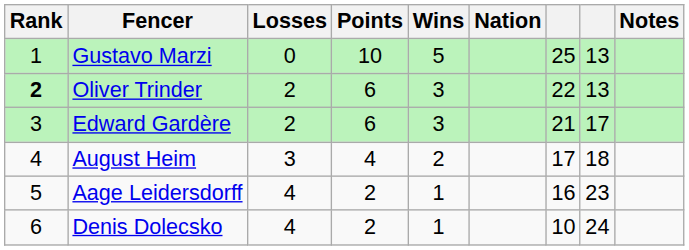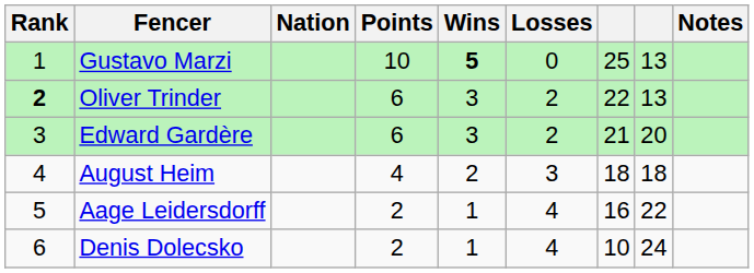 <table class="wikitable sortable" style="text-align: center;">
 <tr>
 <th>Rank</th>
 <th>Fencer</th>
-<th>Losses</th>
+<th>Nation</th>
 <th>Points</th>
 <th>Wins</th>
-<th>Nation</th>
+<th>Losses</th>
 <th></th>
 <th></th>
 <th>Notes</th>
 </tr>
 <tr style="background:#bbf3bb;">
 <td>1</td>
 <td align=left><a href='#'>Gustavo Marzi</a></td>
+<td align=left></td>
+<td>10</td>
+<td><strong>5</strong></td>
 <td>0</td>
-<td>10</td>
-<td>5</td>
-<td align=left></td>
 <td>25</td>
 <td>13</td>
 <td></td>
 </tr>
 <tr style="background:#bbf3bb;">
 <td><strong>2</strong></td>
 <td align=left><a href='#'>Oliver Trinder</a></td>
-<td>2</td>
+<td align=left></td>
 <td>6</td>
 <td>3</td>
-<td align=left></td>
+<td>2</td>
 <td>22</td>
 <td>13</td>
 <td></td>
 </tr>
 <tr style="background:#bbf3bb;">
 <td>3</td>
 <td align=left><a href='#'>Edward Gardère</a></td>
-<td>2</td>
+<td align=left></td>
 <td>6</td>
 <td>3</td>
-<td align=left></td>
+<td>2</td>
 <td>21</td>
-<td>17</td>
+<td>20</td>
 <td></td>
 </tr>
 <tr>
 <td>4</td>
 <td align=left><a href='#'>August Heim</a></td>
-<td>3</td>
+<td align=left></td>
 <td>4</td>
 <td>2</td>
-<td align=left></td>
-<td>17</td>
+<td>3</td>
+<td>18</td>
 <td>18</td>
 <td></td>
 </tr>
 <tr>
 <td>5</td>
 <td align=left><a href='#'>Aage Leidersdorff</a></td>
-<td>4</td>
+<td align=left></td>
 <td>2</td>
 <td>1</td>
-<td align=left></td>
+<td>4</td>
 <td>16</td>
-<td>23</td>
+<td>22</td>
 <td></td>
 </tr>
 <tr>
 <td>6</td>
 <td align=left><a href='#'>Denis Dolecsko</a></td>
-<td>4</td>
+<td align=left></td>
 <td>2</td>
 <td>1</td>
-<td align=left></td>
+<td>4</td>
 <td>10</td>
 <td>24</td>
 <td></td>
 </tr>
 </table>
